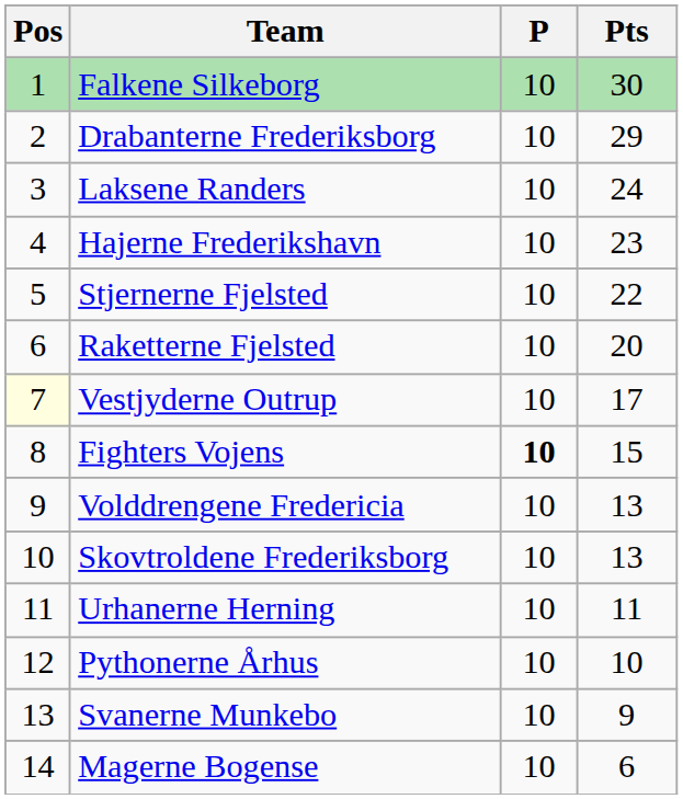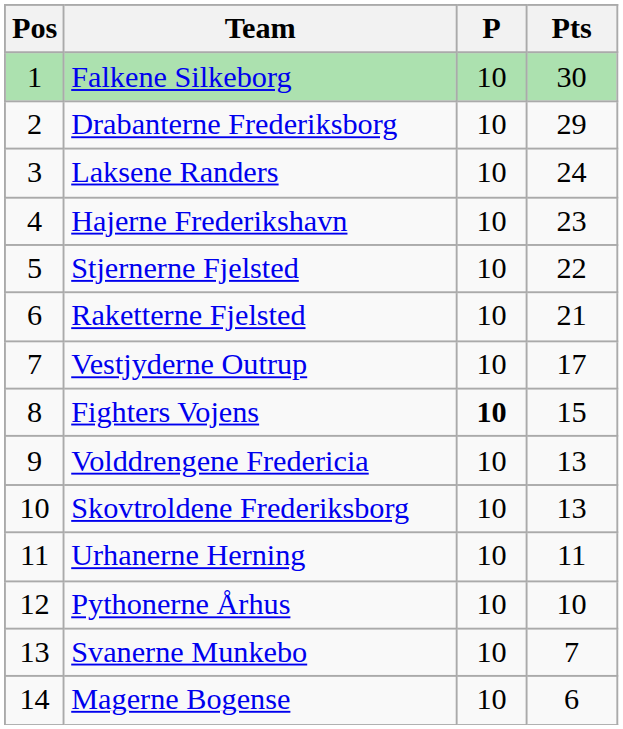 <table class="wikitable" style="font-size: 100%">
 <tr>
 <th width=20>Pos</th>
 <th width=200>Team</th>
 <th width=30>P</th>
 <th width=40>Pts</th>
 </tr>
 <tr align=center style="background:#ACE1AF;">
 <td>1</td>
 <td align="left"><a href='#'>Falkene Silkeborg</a></td>
 <td>10</td>
 <td>30</td>
 </tr>
 <tr align=center>
 <td>2</td>
 <td align="left"><a href='#'>Drabanterne Frederiksborg</a></td>
 <td>10</td>
 <td>29</td>
 </tr>
 <tr align=center>
 <td>3</td>
 <td align="left"><a href='#'>Laksene Randers</a></td>
 <td>10</td>
 <td>24</td>
 </tr>
 <tr align=center>
 <td>4</td>
 <td align="left"><a href='#'>Hajerne Frederikshavn</a></td>
 <td>10</td>
 <td>23</td>
 </tr>
 <tr align=center>
 <td>5</td>
 <td align="left"><a href='#'>Stjernerne Fjelsted</a></td>
 <td>10</td>
 <td>22</td>
 </tr>
 <tr align=center>
 <td>6</td>
 <td align="left"><a href='#'>Raketterne Fjelsted</a></td>
 <td>10</td>
-<td>20</td>
+<td>21</td>
 </tr>
 <tr align=center>
-<td style="background: lightyellow;">7</td>
+<td>7</td>
 <td align="left"><a href='#'>Vestjyderne Outrup</a></td>
 <td>10</td>
 <td>17</td>
 </tr>
 <tr align=center>
 <td>8</td>
 <td align="left"><a href='#'>Fighters Vojens</a></td>
 <td><strong>10</strong></td>
 <td>15</td>
 </tr>
 <tr align=center>
 <td>9</td>
 <td align="left"><a href='#'>Volddrengene Fredericia</a></td>
 <td>10</td>
 <td>13</td>
 </tr>
 <tr align=center>
 <td>10</td>
 <td align="left"><a href='#'>Skovtroldene Frederiksborg</a></td>
 <td>10</td>
 <td>13</td>
 </tr>
 <tr align=center>
 <td>11</td>
 <td align="left"><a href='#'>Urhanerne Herning</a></td>
 <td>10</td>
 <td>11</td>
 </tr>
 <tr align=center>
 <td>12</td>
 <td align="left"><a href='#'>Pythonerne Århus</a></td>
 <td>10</td>
 <td>10</td>
 </tr>
 <tr align=center>
 <td>13</td>
 <td align="left"><a href='#'>Svanerne Munkebo</a></td>
 <td>10</td>
-<td>9</td>
+<td>7</td>
 </tr>
 <tr align=center>
 <td>14</td>
 <td align="left"><a href='#'>Magerne Bogense</a></td>
 <td>10</td>
 <td>6</td>
 </tr>
 </table>
